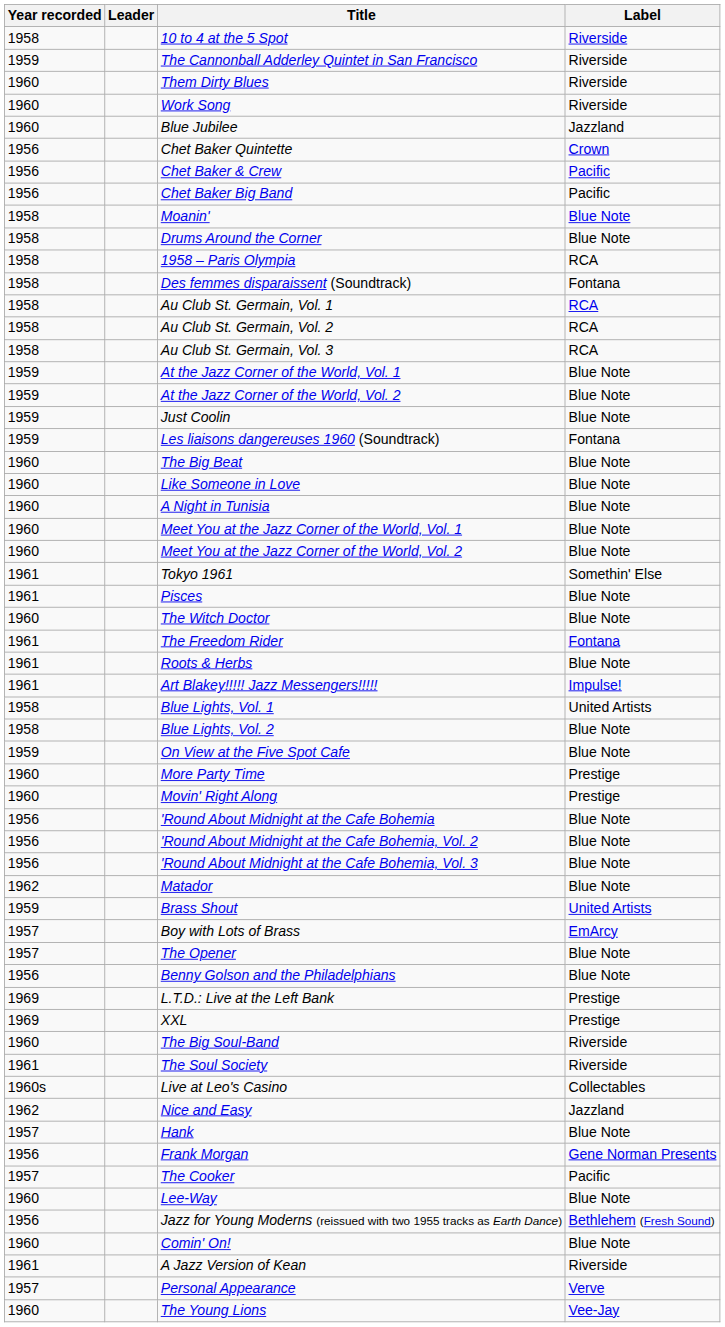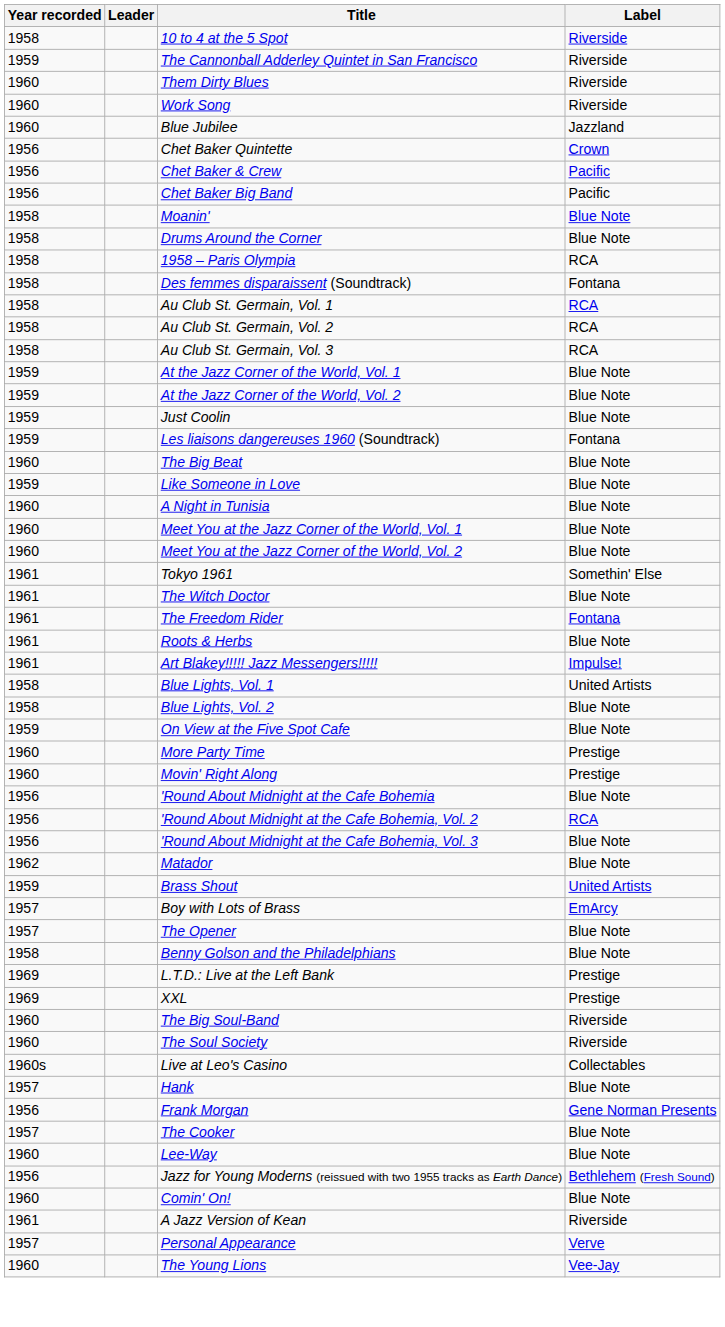 <table class="wikitable sortable">
 <tr>
 <th>Year recorded</th>
 <th>Leader</th>
 <th>Title</th>
 <th>Label</th>
 </tr>
 <tr>
 <td>1958</td>
 <td></td>
 <td><em><a href='#'>10 to 4 at the 5 Spot</a></em></td>
 <td><a href='#'>Riverside</a></td>
 </tr>
 <tr>
 <td>1959</td>
 <td></td>
 <td><em><a href='#'>The Cannonball Adderley Quintet in San Francisco</a></em></td>
 <td>Riverside</td>
 </tr>
 <tr>
 <td>1960</td>
 <td></td>
 <td><em><a href='#'>Them Dirty Blues</a></em></td>
 <td>Riverside</td>
 </tr>
 <tr>
 <td>1960</td>
 <td></td>
 <td><em><a href='#'>Work Song</a></em></td>
 <td>Riverside</td>
 </tr>
 <tr>
 <td>1960</td>
 <td></td>
 <td><em>Blue Jubilee</em></td>
 <td>Jazzland</td>
 </tr>
 <tr>
 <td>1956</td>
 <td></td>
 <td><em>Chet Baker Quintette</em></td>
 <td><a href='#'>Crown</a></td>
 </tr>
 <tr>
 <td>1956</td>
 <td></td>
 <td><em><a href='#'>Chet Baker & Crew</a></em></td>
 <td><a href='#'>Pacific</a></td>
 </tr>
 <tr>
 <td>1956</td>
 <td></td>
 <td><em><a href='#'>Chet Baker Big Band</a></em></td>
 <td>Pacific</td>
 </tr>
 <tr>
 <td>1958</td>
 <td></td>
 <td><em><a href='#'>Moanin'</a></em></td>
 <td><a href='#'>Blue Note</a></td>
 </tr>
 <tr>
 <td>1958</td>
 <td></td>
 <td><em><a href='#'>Drums Around the Corner</a></em></td>
 <td>Blue Note</td>
 </tr>
 <tr>
 <td>1958</td>
 <td></td>
 <td><em><a href='#'>1958 – Paris Olympia</a></em></td>
 <td>RCA</td>
 </tr>
 <tr>
 <td>1958</td>
 <td></td>
 <td><a href='#'><em>Des femmes disparaissent</em></a> (Soundtrack)</td>
 <td>Fontana</td>
 </tr>
 <tr>
 <td>1958</td>
 <td></td>
 <td><em>Au Club St. Germain, Vol. 1</em></td>
 <td><a href='#'>RCA</a></td>
 </tr>
 <tr>
 <td>1958</td>
 <td></td>
 <td><em>Au Club St. Germain, Vol. 2</em></td>
 <td>RCA</td>
 </tr>
 <tr>
 <td>1958</td>
 <td></td>
 <td><em>Au Club St. Germain, Vol. 3</em></td>
 <td>RCA</td>
 </tr>
 <tr>
 <td>1959</td>
 <td></td>
 <td><em><a href='#'>At the Jazz Corner of the World, Vol. 1</a></em></td>
 <td>Blue Note</td>
 </tr>
 <tr>
 <td>1959</td>
 <td></td>
 <td><em><a href='#'>At the Jazz Corner of the World, Vol. 2</a></em></td>
 <td>Blue Note</td>
 </tr>
 <tr>
 <td>1959</td>
 <td></td>
 <td><em>Just Coolin</em></td>
 <td>Blue Note</td>
 </tr>
 <tr>
 <td>1959</td>
 <td></td>
 <td><a href='#'><em>Les liaisons dangereuses 1960</em></a> (Soundtrack)</td>
 <td>Fontana</td>
 </tr>
 <tr>
 <td>1960</td>
 <td></td>
 <td><em><a href='#'>The Big Beat</a></em></td>
 <td>Blue Note</td>
 </tr>
 <tr>
-<td>1960</td>
+<td>1959</td>
 <td></td>
 <td><em><a href='#'>Like Someone in Love</a></em></td>
 <td>Blue Note</td>
 </tr>
 <tr>
 <td>1960</td>
 <td></td>
 <td><em><a href='#'>A Night in Tunisia</a></em></td>
 <td>Blue Note</td>
 </tr>
 <tr>
 <td>1960</td>
 <td></td>
 <td><em><a href='#'>Meet You at the Jazz Corner of the World, Vol. 1</a></em></td>
 <td>Blue Note</td>
 </tr>
 <tr>
 <td>1960</td>
 <td></td>
 <td><em><a href='#'>Meet You at the Jazz Corner of the World, Vol. 2</a></em></td>
 <td>Blue Note</td>
 </tr>
 <tr>
 <td>1961</td>
 <td></td>
 <td><em>Tokyo 1961</em></td>
 <td>Somethin' Else</td>
 </tr>
 <tr>
 <td>1961</td>
-<td></td>
-<td><em><a href='#'>Pisces</a></em></td>
-<td>Blue Note</td>
-</tr>
-<tr>
-<td>1960</td>
 <td></td>
 <td><em><a href='#'>The Witch Doctor</a></em></td>
 <td>Blue Note</td>
 </tr>
 <tr>
 <td>1961</td>
 <td></td>
 <td><em><a href='#'>The Freedom Rider</a></em></td>
 <td><a href='#'>Fontana</a></td>
 </tr>
 <tr>
 <td>1961</td>
 <td></td>
 <td><em><a href='#'>Roots & Herbs</a></em></td>
 <td>Blue Note</td>
 </tr>
 <tr>
 <td>1961</td>
 <td></td>
 <td><em><a href='#'>Art Blakey!!!!! Jazz Messengers!!!!!</a></em></td>
 <td><a href='#'>Impulse!</a></td>
 </tr>
 <tr>
 <td>1958</td>
 <td></td>
 <td><em><a href='#'>Blue Lights, Vol. 1</a></em></td>
 <td>United Artists</td>
 </tr>
 <tr>
 <td>1958</td>
 <td></td>
 <td><em><a href='#'>Blue Lights, Vol. 2</a></em></td>
 <td>Blue Note</td>
 </tr>
 <tr>
 <td>1959</td>
 <td></td>
 <td><em><a href='#'>On View at the Five Spot Cafe</a></em></td>
 <td>Blue Note</td>
 </tr>
 <tr>
 <td>1960</td>
 <td></td>
 <td><em><a href='#'>More Party Time</a></em></td>
 <td>Prestige</td>
 </tr>
 <tr>
 <td>1960</td>
 <td></td>
 <td><em><a href='#'>Movin' Right Along</a></em></td>
 <td>Prestige</td>
 </tr>
 <tr>
 <td>1956</td>
 <td></td>
 <td><em><a href='#'>'Round About Midnight at the Cafe Bohemia</a></em></td>
 <td>Blue Note</td>
 </tr>
 <tr>
 <td>1956</td>
 <td></td>
 <td><em><a href='#'>'Round About Midnight at the Cafe Bohemia, Vol. 2</a></em></td>
-<td>Blue Note</td>
+<td><a href='#'>RCA</a></td>
 </tr>
 <tr>
 <td>1956</td>
 <td></td>
 <td><em><a href='#'>'Round About Midnight at the Cafe Bohemia, Vol. 3</a></em></td>
 <td>Blue Note</td>
 </tr>
 <tr>
 <td>1962</td>
 <td></td>
 <td><em><a href='#'>Matador</a></em></td>
 <td>Blue Note</td>
 </tr>
 <tr>
 <td>1959</td>
 <td></td>
 <td><em><a href='#'>Brass Shout</a></em></td>
 <td><a href='#'>United Artists</a></td>
 </tr>
 <tr>
 <td>1957</td>
 <td></td>
 <td><em>Boy with Lots of Brass</em></td>
 <td><a href='#'>EmArcy</a></td>
 </tr>
 <tr>
 <td>1957</td>
 <td></td>
 <td><em><a href='#'>The Opener</a></em></td>
 <td>Blue Note</td>
 </tr>
 <tr>
-<td>1956</td>
+<td>1958</td>
 <td></td>
 <td><em><a href='#'>Benny Golson and the Philadelphians</a></em></td>
 <td>Blue Note</td>
 </tr>
 <tr>
 <td>1969</td>
 <td></td>
 <td><em>L.T.D.: Live at the Left Bank</em></td>
 <td>Prestige</td>
 </tr>
 <tr>
 <td>1969</td>
 <td></td>
 <td><em>XXL</em></td>
 <td>Prestige</td>
 </tr>
 <tr>
 <td>1960</td>
 <td></td>
 <td><em><a href='#'>The Big Soul-Band</a></em></td>
 <td>Riverside</td>
 </tr>
 <tr>
-<td>1961</td>
+<td>1960</td>
 <td></td>
 <td><em><a href='#'>The Soul Society</a></em></td>
 <td>Riverside</td>
 </tr>
 <tr>
 <td>1960s</td>
 <td></td>
 <td><em>Live at Leo's Casino</em></td>
 <td>Collectables</td>
-</tr>
-<tr>
-<td>1962</td>
-<td></td>
-<td><em><a href='#'>Nice and Easy</a></em></td>
-<td>Jazzland</td>
 </tr>
 <tr>
 <td>1957</td>
 <td></td>
 <td><em><a href='#'>Hank</a></em></td>
 <td>Blue Note</td>
 </tr>
 <tr>
 <td>1956</td>
 <td></td>
 <td><em><a href='#'>Frank Morgan</a></em></td>
 <td><a href='#'>Gene Norman Presents</a></td>
 </tr>
 <tr>
 <td>1957</td>
 <td></td>
 <td><em><a href='#'>The Cooker</a></em></td>
-<td>Pacific</td>
+<td>Blue Note</td>
 </tr>
 <tr>
 <td>1960</td>
 <td></td>
 <td><em><a href='#'>Lee-Way</a></em></td>
 <td>Blue Note</td>
 </tr>
 <tr>
 <td>1956</td>
 <td></td>
 <td><em>Jazz for Young Moderns</em> <small>(reissued with two 1955 tracks as <em>Earth Dance</em>)</small></td>
 <td><a href='#'>Bethlehem</a> <small>(<a href='#'>Fresh Sound</a>)</small></td>
 </tr>
 <tr>
 <td>1960</td>
 <td></td>
 <td><em><a href='#'>Comin' On!</a></em></td>
 <td>Blue Note</td>
 </tr>
 <tr>
 <td>1961</td>
 <td></td>
 <td><em>A Jazz Version of Kean</em></td>
 <td>Riverside</td>
 </tr>
 <tr>
 <td>1957</td>
 <td></td>
 <td><em><a href='#'>Personal Appearance</a></em></td>
 <td><a href='#'>Verve</a></td>
 </tr>
 <tr>
 <td>1960</td>
 <td></td>
 <td><em><a href='#'>The Young Lions</a></em></td>
 <td><a href='#'>Vee-Jay</a></td>
 </tr>
 </table>
